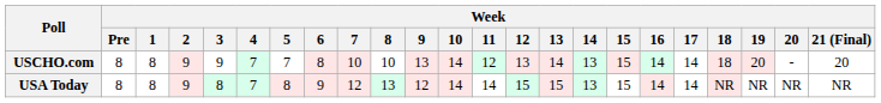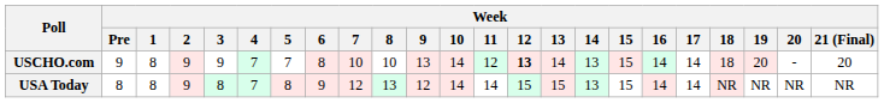 <table class="wikitable" style="white-space:nowrap;">
 <tr>
 <th scope="col" width="100" rowspan="2">Poll</th>
 <th colspan="24">Week</th>
 </tr>
 <tr>
 <th scope="col" width="30">Pre</th>
 <th scope="col" width="30">1</th>
 <th scope="col" width="30">2</th>
 <th scope="col" width="30">3</th>
 <th scope="col" width="30">4</th>
 <th scope="col" width="30">5</th>
 <th scope="col" width="30">6</th>
 <th scope="col" width="30">7</th>
 <th scope="col" width="30">8</th>
 <th scope="col" width="30">9</th>
 <th scope="col" width="30">10</th>
 <th scope="col" width="30">11</th>
 <th scope="col" width="30">12</th>
 <th scope="col" width="30">13</th>
 <th scope="col" width="30">14</th>
 <th scope="col" width="30">15</th>
 <th scope="col" width="30">16</th>
 <th scope="col" width="30">17</th>
 <th scope="col" width="30">18</th>
 <th scope="col" width="30">19</th>
 <th scope="col" width="30">20</th>
 <th scope="col" width="30">21 (Final)</th>
 </tr>
 <tr style="text-align:center;">
 <th>USCHO.com</th>
-<td bgcolor=FFFFFF>8</td>
+<td bgcolor=FFFFFF>9</td>
 <td bgcolor=FFFFFF>8</td>
 <td bgcolor=FFE6E6>9</td>
 <td bgcolor=FFFFFF>9</td>
 <td bgcolor=D8FFEB>7</td>
 <td bgcolor=FFFFFF>7</td>
 <td bgcolor=FFE6E6>8</td>
 <td bgcolor=FFE6E6>10</td>
 <td bgcolor=FFFFFF>10</td>
 <td bgcolor=FFE6E6>13</td>
 <td bgcolor=FFE6E6>14</td>
 <td bgcolor=D8FFEB>12</td>
-<td bgcolor=FFE6E6>13</td>
+<td bgcolor=FFE6E6><strong>13</strong></td>
 <td bgcolor=FFE6E6>14</td>
 <td bgcolor=D8FFEB>13</td>
 <td bgcolor=FFE6E6>15</td>
 <td bgcolor=D8FFEB>14</td>
 <td bgcolor=FFFFFF>14</td>
 <td bgcolor=FFE6E6>18</td>
 <td bgcolor=FFE6E6>20</td>
 <td bgcolor=FFFFFF>-</td>
 <td bgcolor=FFFFFF>20</td>
 </tr>
 <tr style="text-align:center;">
 <th>USA Today</th>
 <td bgcolor=FFFFFF>8</td>
 <td bgcolor=FFFFFF>8</td>
 <td bgcolor=FFE6E6>9</td>
 <td bgcolor=D8FFEB>8</td>
 <td bgcolor=D8FFEB>7</td>
 <td bgcolor=FFE6E6>8</td>
 <td bgcolor=FFE6E6>9</td>
 <td bgcolor=FFE6E6>12</td>
 <td bgcolor=D8FFEB>13</td>
 <td bgcolor=FFE6E6>12</td>
 <td bgcolor=FFE6E6>14</td>
 <td bgcolor=FFFFFF>14</td>
 <td bgcolor=D8FFEB>15</td>
 <td bgcolor=FFE6E6>15</td>
 <td bgcolor=D8FFEB>13</td>
 <td bgcolor=FFFFFF>15</td>
 <td bgcolor=FFE6E6>14</td>
 <td bgcolor=FFFFFF>14</td>
 <td bgcolor=FFE6E6>NR</td>
 <td bgcolor=FFFFFF>NR</td>
 <td bgcolor=FFFFFF>NR</td>
 <td bgcolor=FFFFFF>NR</td>
 </tr>
 </table>
